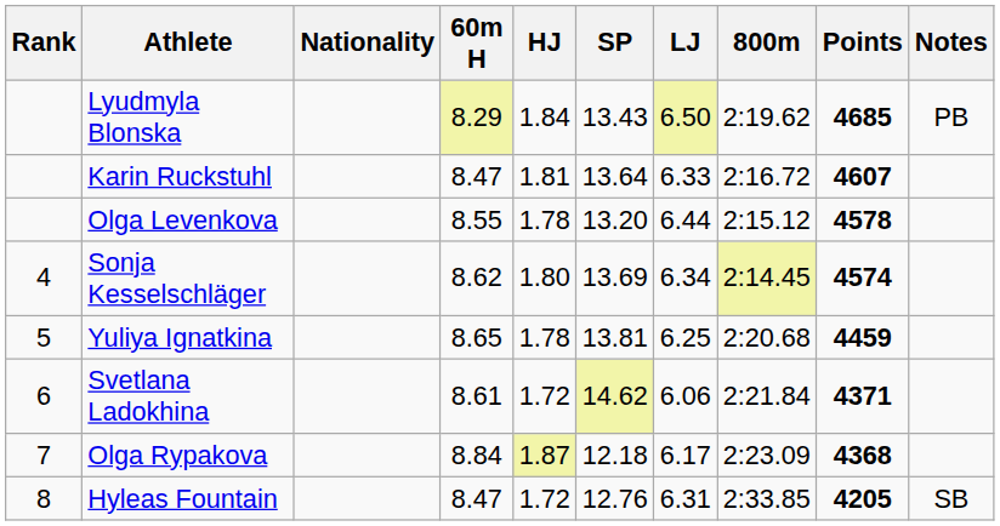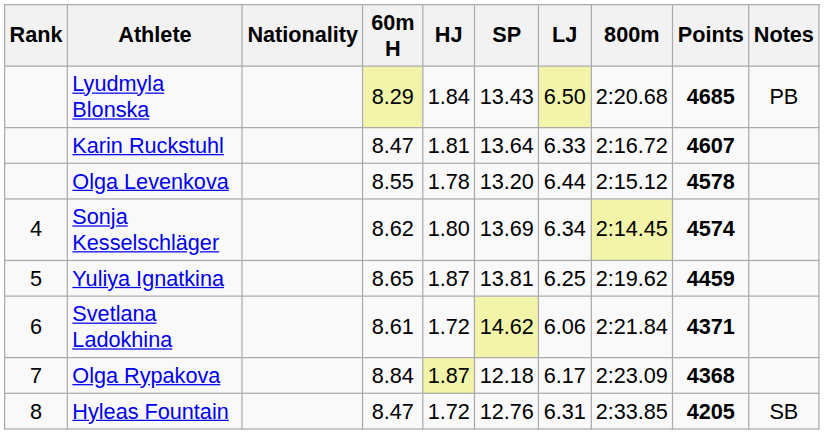 <table class="wikitable sortable" style=" text-align:center; font-size:110%;" width="75%">
 <tr>
 <th>Rank</th>
 <th>Athlete</th>
 <th>Nationality</th>
 <th>60m H</th>
 <th>HJ</th>
 <th>SP</th>
 <th>LJ</th>
 <th>800m</th>
 <th>Points</th>
 <th>Notes</th>
 </tr>
 <tr>
 <td></td>
 <td align=left><a href='#'>Lyudmyla Blonska</a></td>
 <td align=left></td>
 <td bgcolor=#F2F5A9>8.29</td>
 <td>1.84</td>
 <td>13.43</td>
 <td bgcolor=#F2F5A9>6.50</td>
-<td>2:19.62</td>
+<td>2:20.68</td>
 <td><strong>4685</strong></td>
 <td>PB</td>
 </tr>
 <tr>
 <td></td>
 <td align=left><a href='#'>Karin Ruckstuhl</a></td>
 <td align=left></td>
 <td>8.47</td>
 <td>1.81</td>
 <td>13.64</td>
 <td>6.33</td>
 <td>2:16.72</td>
 <td><strong>4607</strong></td>
 <td></td>
 </tr>
 <tr>
 <td></td>
 <td align=left><a href='#'>Olga Levenkova</a></td>
 <td align=left></td>
 <td>8.55</td>
 <td>1.78</td>
 <td>13.20</td>
 <td>6.44</td>
 <td>2:15.12</td>
 <td><strong>4578</strong></td>
 <td></td>
 </tr>
 <tr>
 <td>4</td>
 <td align=left><a href='#'>Sonja Kesselschläger</a></td>
 <td align=left></td>
 <td>8.62</td>
 <td>1.80</td>
 <td>13.69</td>
 <td>6.34</td>
 <td bgcolor=#F2F5A9>2:14.45</td>
 <td><strong>4574</strong></td>
 <td></td>
 </tr>
 <tr>
 <td>5</td>
 <td align=left><a href='#'>Yuliya Ignatkina</a></td>
 <td align=left></td>
 <td>8.65</td>
-<td>1.78</td>
+<td>1.87</td>
 <td>13.81</td>
 <td>6.25</td>
-<td>2:20.68</td>
+<td>2:19.62</td>
 <td><strong>4459</strong></td>
 <td></td>
 </tr>
 <tr>
 <td>6</td>
 <td align=left><a href='#'>Svetlana Ladokhina</a></td>
 <td align=left></td>
 <td>8.61</td>
 <td>1.72</td>
 <td bgcolor=#F2F5A9>14.62</td>
 <td>6.06</td>
 <td>2:21.84</td>
 <td><strong>4371</strong></td>
 <td></td>
 </tr>
 <tr>
 <td>7</td>
 <td align=left><a href='#'>Olga Rypakova</a></td>
 <td align=left></td>
 <td>8.84</td>
 <td bgcolor=#F2F5A9>1.87</td>
 <td>12.18</td>
 <td>6.17</td>
 <td>2:23.09</td>
 <td><strong>4368</strong></td>
 <td></td>
 </tr>
 <tr>
 <td>8</td>
 <td align=left><a href='#'>Hyleas Fountain</a></td>
 <td align=left></td>
 <td>8.47</td>
 <td>1.72</td>
 <td>12.76</td>
 <td>6.31</td>
 <td>2:33.85</td>
 <td><strong>4205</strong></td>
 <td>SB</td>
 </tr>
 </table>
